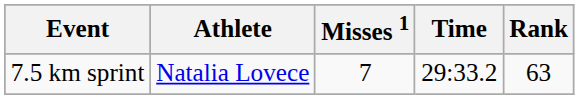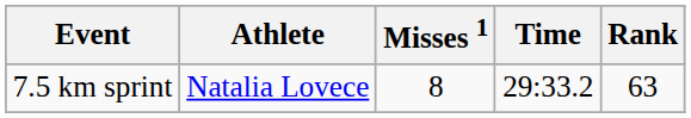 <table class="wikitable" style="font-size:90%">
 <tr>
 <th>Event</th>
 <th>Athlete</th>
 <th>Misses <sup>1</sup></th>
 <th>Time</th>
 <th>Rank</th>
 </tr>
 <tr>
 <td>7.5 km sprint</td>
 <td><a href='#'>Natalia Lovece</a></td>
-<td align="center">7</td>
+<td align="center">8</td>
 <td align="center">29:33.2</td>
 <td align="center">63</td>
 </tr>
 </table>
